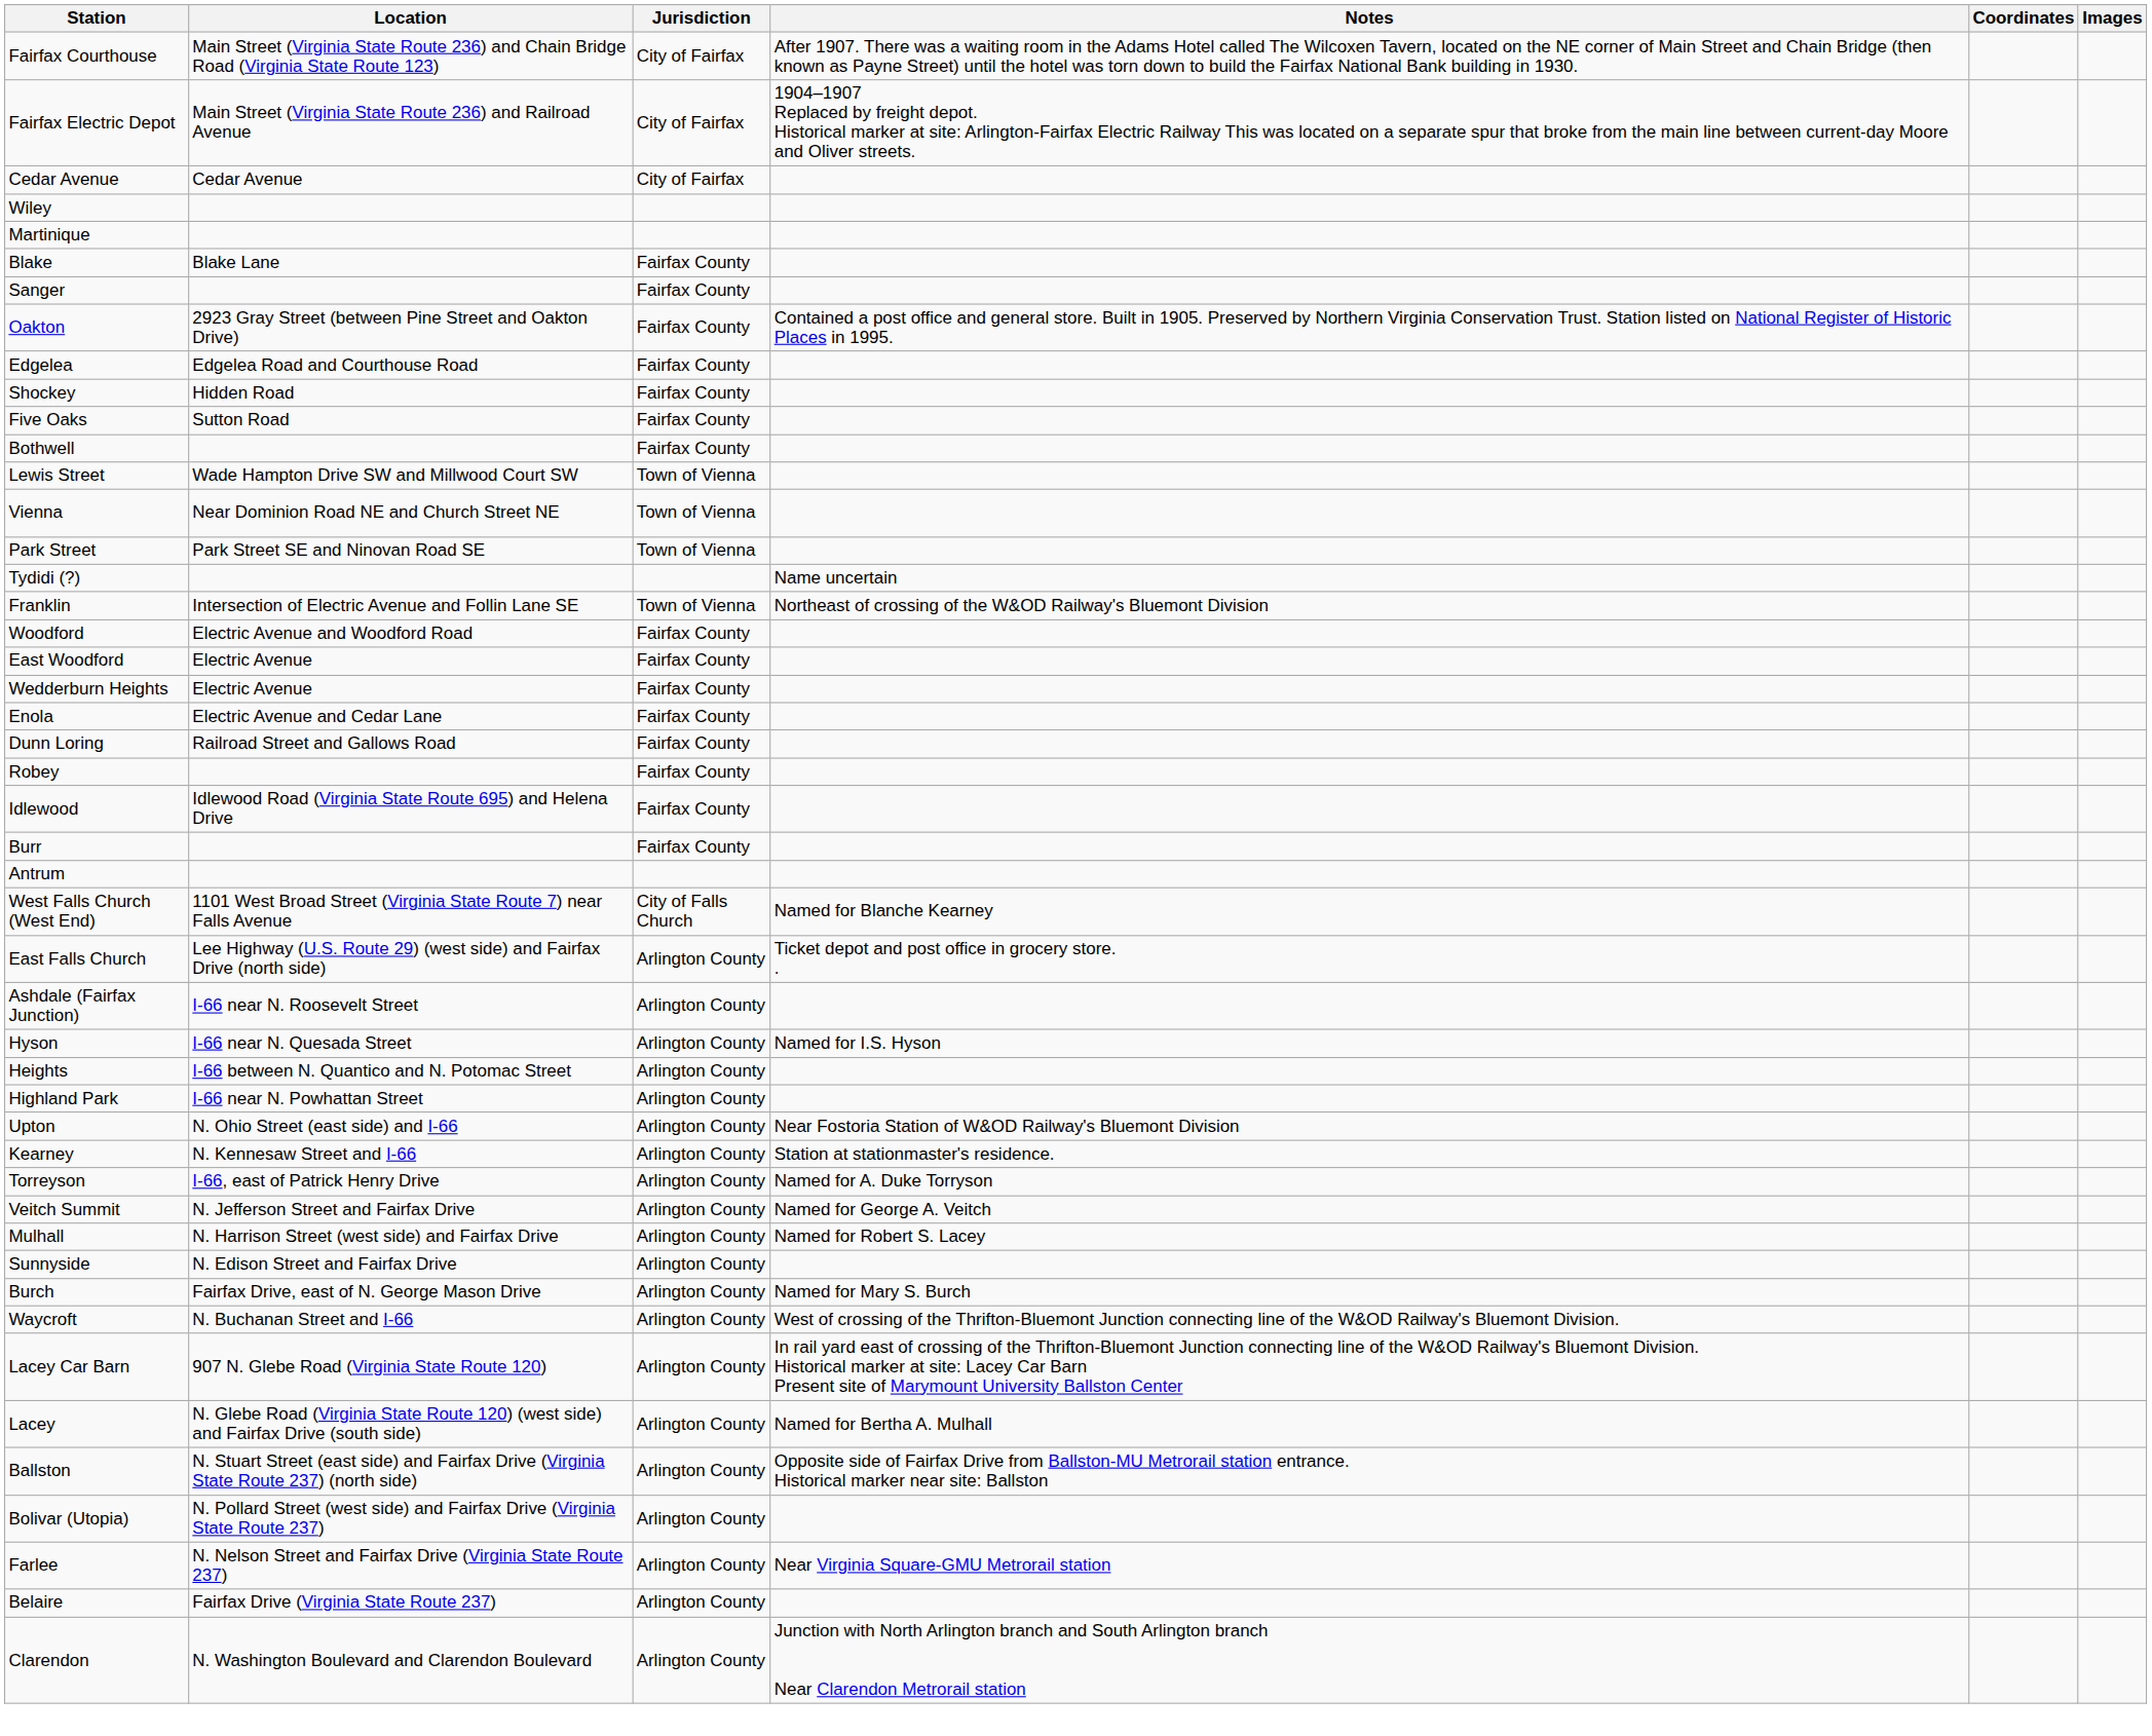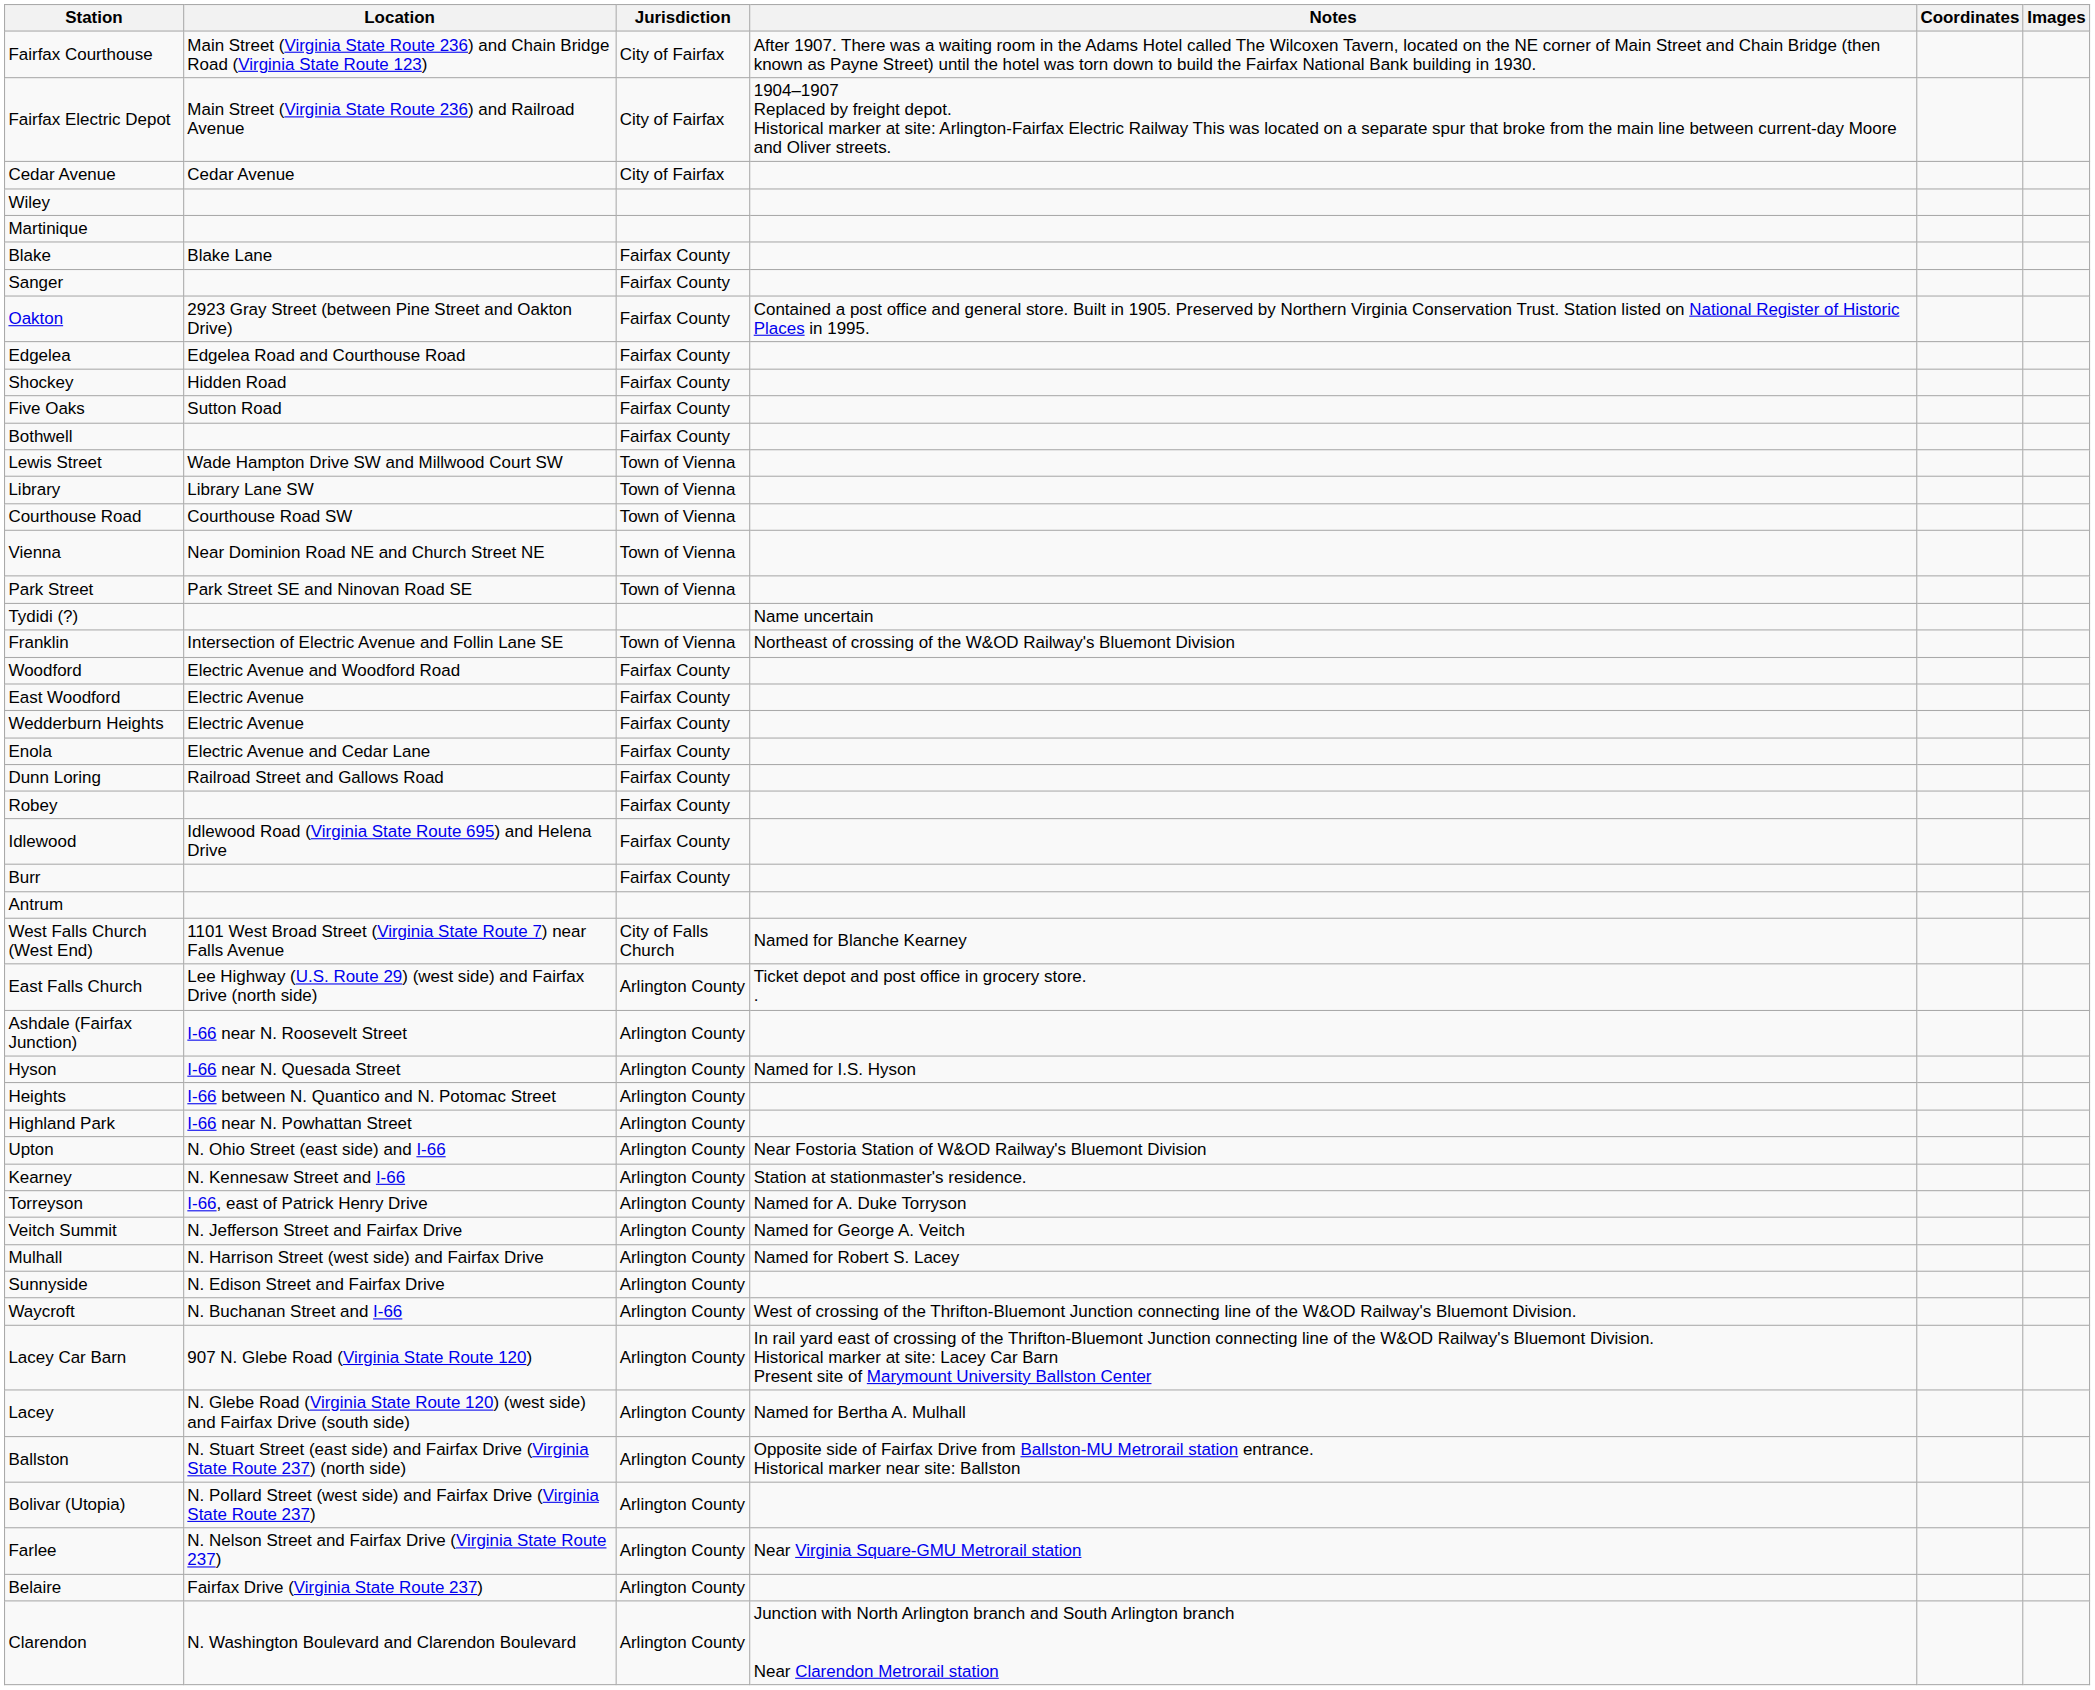 <table class="wikitable">
 <tr>
 <th>Station</th>
 <th>Location</th>
 <th>Jurisdiction</th>
 <th>Notes</th>
 <th>Coordinates</th>
 <th>Images</th>
 </tr>
 <tr>
 <td>Fairfax Courthouse</td>
 <td>Main Street (<a href='#'>Virginia State Route 236</a>) and Chain Bridge Road (<a href='#'>Virginia State Route 123</a>)</td>
 <td>City of Fairfax</td>
 <td>After 1907. There was a waiting room in the Adams Hotel called The Wilcoxen Tavern, located on the NE corner of Main Street and Chain Bridge (then known as Payne Street) until the hotel was torn down to build the Fairfax National Bank building in 1930.</td>
 <td></td>
 <td></td>
 </tr>
 <tr>
 <td>Fairfax Electric Depot</td>
 <td>Main Street (<a href='#'>Virginia State Route 236</a>) and Railroad Avenue</td>
 <td>City of Fairfax</td>
 <td>1904–1907<br>Replaced by freight depot.<br>Historical marker at site: Arlington-Fairfax Electric Railway This was located on a separate spur that broke from the main line between current-day Moore and Oliver streets.</td>
 <td></td>
 <td></td>
 </tr>
 <tr>
 <td>Cedar Avenue</td>
 <td>Cedar Avenue</td>
 <td>City of Fairfax</td>
 <td></td>
 <td></td>
 <td></td>
 </tr>
 <tr>
 <td>Wiley</td>
 <td></td>
 <td></td>
 <td></td>
 <td></td>
 <td></td>
 </tr>
 <tr>
 <td>Martinique</td>
 <td></td>
 <td></td>
 <td></td>
 <td></td>
 </tr>
 <tr>
 <td>Blake</td>
 <td>Blake Lane</td>
 <td>Fairfax County</td>
 <td></td>
 <td></td>
 <td></td>
 </tr>
 <tr>
 <td>Sanger</td>
 <td></td>
 <td>Fairfax County</td>
 <td></td>
 <td></td>
 <td></td>
 </tr>
 <tr>
 <td><a href='#'>Oakton</a></td>
 <td>2923 Gray Street (between Pine Street and Oakton Drive)</td>
 <td>Fairfax County</td>
 <td>Contained a post office and general store. Built in 1905. Preserved by Northern Virginia Conservation Trust. Station listed on <a href='#'>National Register of Historic Places</a> in 1995.</td>
 <td></td>
 <td></td>
 </tr>
 <tr>
 <td>Edgelea</td>
 <td>Edgelea Road and Courthouse Road</td>
 <td>Fairfax County</td>
 <td></td>
 <td></td>
 <td></td>
 </tr>
 <tr>
 <td>Shockey</td>
 <td>Hidden Road</td>
 <td>Fairfax County</td>
 <td></td>
 <td></td>
 <td></td>
 </tr>
 <tr>
 <td>Five Oaks</td>
 <td>Sutton Road</td>
 <td>Fairfax County</td>
 <td></td>
 <td></td>
 <td></td>
 </tr>
 <tr>
 <td>Bothwell</td>
 <td></td>
 <td>Fairfax County</td>
 <td></td>
 <td></td>
 <td></td>
 </tr>
 <tr>
 <td>Lewis Street</td>
 <td>Wade Hampton Drive SW and Millwood Court SW</td>
+<td>Town of Vienna</td>
+<td></td>
+<td></td>
+<td></td>
+</tr>
+<tr>
+<td>Library</td>
+<td>Library Lane SW</td>
+<td>Town of Vienna</td>
+<td></td>
+<td></td>
+<td></td>
+</tr>
+<tr>
+<td>Courthouse Road</td>
+<td>Courthouse Road SW</td>
 <td>Town of Vienna</td>
 <td></td>
 <td></td>
 <td></td>
 </tr>
 <tr>
 <td>Vienna</td>
 <td>Near Dominion Road NE and Church Street NE</td>
 <td>Town of Vienna</td>
 <td><br><br></td>
 <td></td>
 <td></td>
 </tr>
 <tr>
 <td>Park Street</td>
 <td>Park Street SE and Ninovan Road SE</td>
 <td>Town of Vienna</td>
 <td></td>
 <td></td>
 <td></td>
 </tr>
 <tr>
 <td>Tydidi (?)</td>
 <td></td>
 <td></td>
 <td>Name uncertain</td>
 <td></td>
 </tr>
 <tr>
 <td>Franklin</td>
 <td>Intersection of Electric Avenue and Follin Lane SE</td>
 <td>Town of Vienna</td>
 <td>Northeast of crossing of the W&OD Railway's Bluemont Division</td>
 <td></td>
 <td></td>
 </tr>
 <tr>
 <td>Woodford</td>
 <td>Electric Avenue and Woodford Road</td>
 <td>Fairfax County</td>
 <td></td>
 <td></td>
 <td></td>
 </tr>
 <tr>
 <td>East Woodford</td>
 <td>Electric Avenue</td>
 <td>Fairfax County</td>
 <td></td>
 <td></td>
 <td></td>
 </tr>
 <tr>
 <td>Wedderburn Heights</td>
 <td>Electric Avenue</td>
 <td>Fairfax County</td>
 <td></td>
 <td></td>
 <td></td>
 </tr>
 <tr>
 <td>Enola</td>
 <td>Electric Avenue and Cedar Lane</td>
 <td>Fairfax County</td>
 <td></td>
 <td></td>
 <td></td>
 </tr>
 <tr>
 <td>Dunn Loring</td>
 <td>Railroad Street and Gallows Road</td>
 <td>Fairfax County</td>
 <td></td>
 <td></td>
 <td></td>
 </tr>
 <tr>
 <td>Robey</td>
 <td></td>
 <td>Fairfax County</td>
 <td></td>
 <td></td>
 <td></td>
 </tr>
 <tr>
 <td>Idlewood</td>
 <td>Idlewood Road (<a href='#'>Virginia State Route 695</a>) and Helena Drive</td>
 <td>Fairfax County</td>
 <td></td>
 <td></td>
 <td></td>
 </tr>
 <tr>
 <td>Burr</td>
 <td></td>
 <td>Fairfax County</td>
 <td></td>
 <td></td>
 <td></td>
 </tr>
 <tr>
 <td>Antrum</td>
 <td></td>
 <td></td>
 <td></td>
 <td></td>
 <td></td>
 </tr>
 <tr>
 <td>West Falls Church (West End)</td>
 <td>1101 West Broad Street (<a href='#'>Virginia State Route 7</a>) near Falls Avenue</td>
 <td>City of Falls Church</td>
 <td>Named for Blanche Kearney </td>
 <td></td>
 <td></td>
 </tr>
 <tr>
 <td>East Falls Church</td>
 <td>Lee Highway (<a href='#'>U.S. Route 29</a>) (west side) and Fairfax Drive (north side)</td>
 <td>Arlington County</td>
 <td>Ticket depot and post office in grocery store.<br>.<br></td>
 <td></td>
 <td></td>
 </tr>
 <tr>
 <td>Ashdale (Fairfax Junction)</td>
 <td><a href='#'>I-66</a> near N. Roosevelt Street</td>
 <td>Arlington County</td>
 <td></td>
 <td></td>
 <td></td>
 </tr>
 <tr>
 <td>Hyson</td>
 <td><a href='#'>I-66</a> near N. Quesada Street</td>
 <td>Arlington County</td>
 <td>Named for I.S. Hyson</td>
 <td></td>
 <td></td>
 </tr>
 <tr>
 <td>Heights</td>
 <td><a href='#'>I-66</a> between N. Quantico and N. Potomac Street</td>
 <td>Arlington County</td>
 <td></td>
 <td></td>
 <td></td>
 </tr>
 <tr>
 <td>Highland Park</td>
 <td><a href='#'>I-66</a> near N. Powhattan Street</td>
 <td>Arlington County</td>
 <td></td>
 <td></td>
 <td></td>
 </tr>
 <tr>
 <td>Upton</td>
 <td>N. Ohio Street (east side) and <a href='#'>I-66</a></td>
 <td>Arlington County</td>
 <td>Near Fostoria Station of W&OD Railway's Bluemont Division</td>
 <td></td>
 <td></td>
 </tr>
 <tr>
 <td>Kearney</td>
 <td>N. Kennesaw Street and <a href='#'>I-66</a></td>
 <td>Arlington County</td>
 <td>Station at stationmaster's residence.<br></td>
 <td></td>
 <td></td>
 </tr>
 <tr>
 <td>Torreyson</td>
 <td><a href='#'>I-66</a>, east of Patrick Henry Drive</td>
 <td>Arlington County</td>
 <td>Named for A. Duke Torryson</td>
 <td></td>
 <td></td>
 </tr>
 <tr>
 <td>Veitch Summit</td>
 <td>N. Jefferson Street and Fairfax Drive</td>
 <td>Arlington County</td>
 <td>Named for George A. Veitch</td>
 <td></td>
 <td></td>
 </tr>
 <tr>
 <td>Mulhall</td>
 <td>N. Harrison Street (west side) and Fairfax Drive</td>
 <td>Arlington County</td>
 <td>Named for Robert S. Lacey</td>
 <td></td>
 <td></td>
 </tr>
 <tr>
 <td>Sunnyside</td>
 <td>N. Edison Street and Fairfax Drive</td>
 <td>Arlington County</td>
 <td></td>
 <td></td>
 <td></td>
 </tr>
 <tr>
-<td>Burch</td>
-<td>Fairfax Drive, east of N. George Mason Drive</td>
-<td>Arlington County</td>
-<td>Named for Mary S. Burch</td>
-<td></td>
-<td></td>
-</tr>
-<tr>
 <td>Waycroft</td>
 <td>N. Buchanan Street and <a href='#'>I-66</a></td>
 <td>Arlington County</td>
 <td>West of crossing of the Thrifton-Bluemont Junction connecting line of the W&OD Railway's Bluemont Division.</td>
 <td></td>
 <td></td>
 </tr>
 <tr>
 <td>Lacey Car Barn</td>
 <td>907 N. Glebe Road (<a href='#'>Virginia State Route 120</a>)</td>
 <td>Arlington County</td>
 <td>In rail yard east of crossing of the Thrifton-Bluemont Junction connecting line of the W&OD Railway's Bluemont Division.<br>Historical marker at site: Lacey Car Barn<br>Present site of <a href='#'>Marymount University Ballston Center</a></td>
 <td></td>
 <td></td>
 </tr>
 <tr>
 <td>Lacey</td>
 <td>N. Glebe Road (<a href='#'>Virginia State Route 120</a>) (west side) and Fairfax Drive (south side)</td>
 <td>Arlington County</td>
 <td>Named for Bertha A. Mulhall</td>
 <td></td>
 <td></td>
 </tr>
 <tr>
 <td>Ballston</td>
 <td>N. Stuart Street (east side) and Fairfax Drive (<a href='#'>Virginia State Route 237</a>) (north side)</td>
 <td>Arlington County</td>
 <td>Opposite side of Fairfax Drive from <a href='#'>Ballston-MU Metrorail station</a> entrance.<br>Historical marker near site: Ballston</td>
 <td></td>
 <td></td>
 </tr>
 <tr>
 <td>Bolivar (Utopia)</td>
 <td>N. Pollard Street (west side) and Fairfax Drive (<a href='#'>Virginia State Route 237</a>)</td>
 <td>Arlington County</td>
 <td></td>
 <td></td>
 <td></td>
 </tr>
 <tr>
 <td>Farlee</td>
 <td>N. Nelson Street and Fairfax Drive (<a href='#'>Virginia State Route 237</a>)</td>
 <td>Arlington County</td>
 <td>Near <a href='#'>Virginia Square-GMU Metrorail station</a></td>
 <td></td>
 <td></td>
 </tr>
 <tr>
 <td>Belaire</td>
 <td>Fairfax Drive (<a href='#'>Virginia State Route 237</a>)</td>
 <td>Arlington County</td>
 <td></td>
 <td></td>
 <td></td>
 </tr>
 <tr>
 <td>Clarendon</td>
 <td>N. Washington Boulevard and Clarendon Boulevard</td>
 <td>Arlington County</td>
 <td>Junction with North Arlington branch and South Arlington branch<br><br><br>Near <a href='#'>Clarendon Metrorail station</a></td>
 <td></td>
 <td></td>
 </tr>
 </table>
